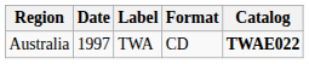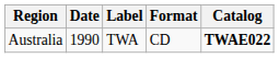 <table class="wikitable">
 <tr>
 <th>Region</th>
 <th>Date</th>
 <th>Label</th>
 <th>Format</th>
 <th>Catalog</th>
 </tr>
 <tr>
 <td>Australia</td>
-<td>1997</td>
+<td>1990</td>
 <td>TWA</td>
 <td>CD</td>
 <td><strong>TWAE022</strong></td>
 </tr>
 </table>
